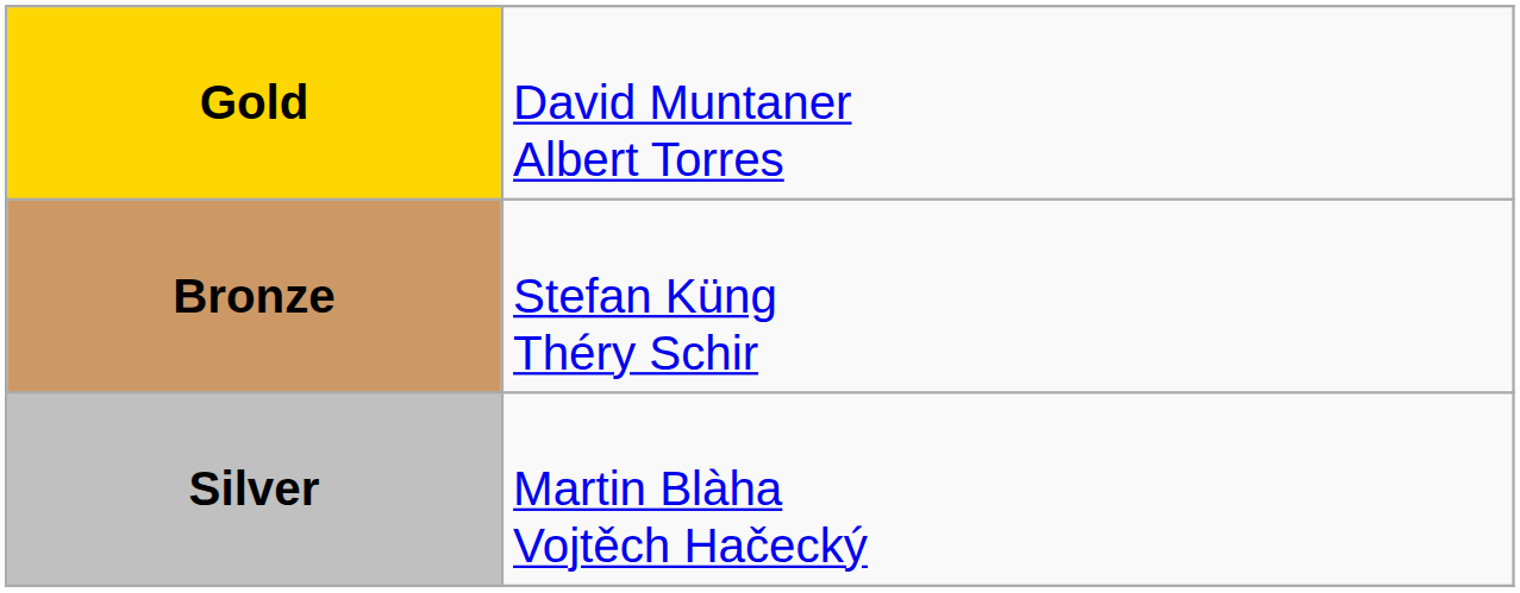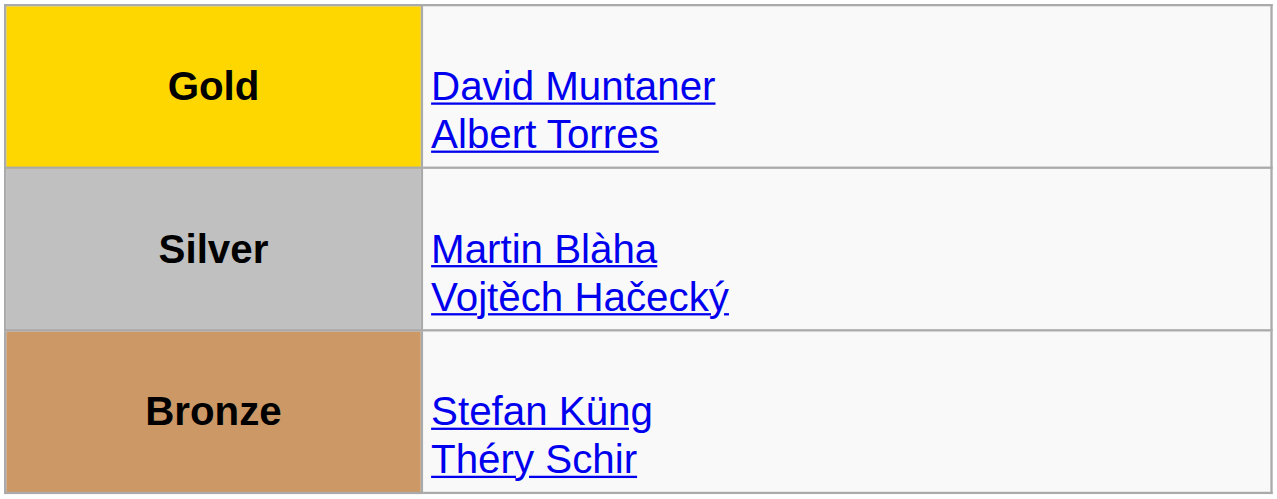 <table class="wikitable" style=" text-align:center; font-size:110%;" width="35%">
 <tr>
 <td rowspan="1" bgcolor="gold"><strong>Gold</strong></td>
 <td align=left><br><a href='#'>David Muntaner</a><br><a href='#'>Albert Torres</a></td>
 </tr>
 <tr>
+<td rowspan="1" bgcolor="silver"><strong>Silver</strong></td>
+<td align=left><br><a href='#'>Martin Blàha</a><br><a href='#'>Vojtěch Hačecký</a></td>
+</tr>
+<tr>
 <td rowspan="1" bgcolor="#cc9966"><strong>Bronze</strong></td>
 <td align=left><br><a href='#'>Stefan Küng</a><br><a href='#'>Théry Schir</a></td>
 </tr>
-<tr>
-<td rowspan="1" bgcolor="silver"><strong>Silver</strong></td>
-<td align=left><br><a href='#'>Martin Blàha</a><br><a href='#'>Vojtěch Hačecký</a></td>
-</tr>
 </table>
